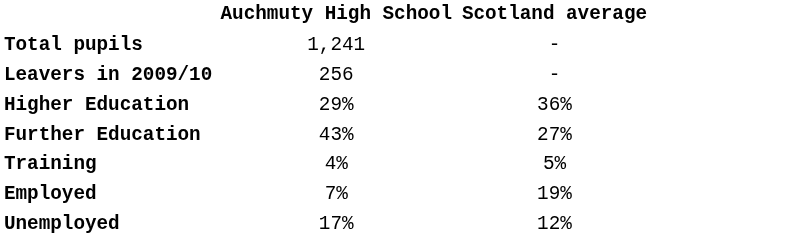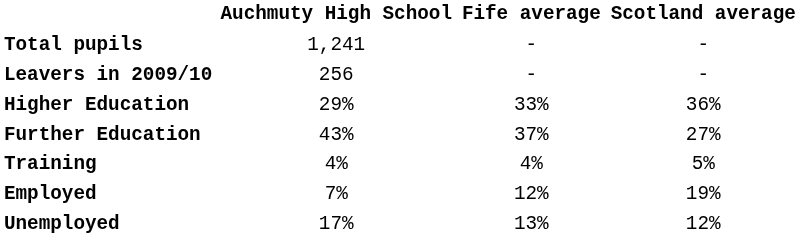 <table class="toccolours" style="float: left; margin:0.5 0.5 0.5em 1em; font-size: 90%; text-align:center;">
 <tr>
 <th></th>
 <th style="padding:2px;">Auchmuty High School</th>
+<th style="padding:2px;">Fife average</th>
 <th style="padding:2px;">Scotland average</th>
 </tr>
 <tr>
 <th style="text-align:left;">Total pupils</th>
 <td>1,241</td>
 <td>-</td>
+<td>-</td>
 </tr>
 <tr>
 <th style="text-align:left;">Leavers in 2009/10</th>
 <td>256</td>
 <td>-</td>
+<td>-</td>
 </tr>
 <tr>
 <th style="text-align:left;">Higher Education</th>
 <td>29%</td>
+<td>33%</td>
 <td>36%</td>
 </tr>
 <tr>
 <th style="text-align:left;">Further Education</th>
 <td>43%</td>
+<td>37%</td>
 <td>27%</td>
 </tr>
 <tr>
 <th style="text-align:left;">Training</th>
+<td>4%</td>
 <td>4%</td>
 <td>5%</td>
 </tr>
 <tr>
 <th style="text-align:left;">Employed</th>
 <td>7%</td>
+<td>12%</td>
 <td>19%</td>
 </tr>
 <tr>
 <th style="text-align:left;">Unemployed</th>
 <td>17%</td>
+<td>13%</td>
 <td>12%</td>
 </tr>
 </table>
